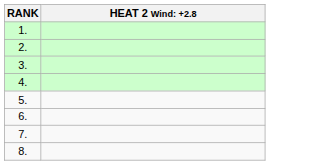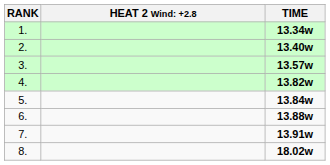 <table class="wikitable" style="border-collapse: collapse; font-size: 90%;">
 <tr>
 <th>RANK</th>
 <th style="width: 20em">HEAT 2 <small>Wind: +2.8</small></th>
+<th style="width: 5em">TIME</th>
 </tr>
 <tr style="background:#ccffcc;">
 <td align="center">1.</td>
 <td></td>
+<td align="center"><strong>13.34w</strong></td>
 </tr>
 <tr style="background:#ccffcc;">
 <td align="center">2.</td>
 <td></td>
+<td align="center"><strong>13.40w</strong></td>
 </tr>
 <tr style="background:#ccffcc;">
 <td align="center">3.</td>
 <td></td>
+<td align="center"><strong>13.57w</strong></td>
 </tr>
 <tr style="background:#ccffcc;">
 <td align="center">4.</td>
 <td></td>
+<td align="center"><strong>13.82w</strong></td>
 </tr>
 <tr>
 <td align="center">5.</td>
 <td></td>
+<td align="center"><strong>13.84w</strong></td>
 </tr>
 <tr>
 <td align="center">6.</td>
 <td></td>
+<td align="center"><strong>13.88w</strong></td>
 </tr>
 <tr>
 <td align="center">7.</td>
 <td></td>
+<td align="center"><strong>13.91w</strong></td>
 </tr>
 <tr>
 <td align="center">8.</td>
 <td></td>
+<td align="center"><strong>18.02w</strong></td>
 </tr>
 </table>
